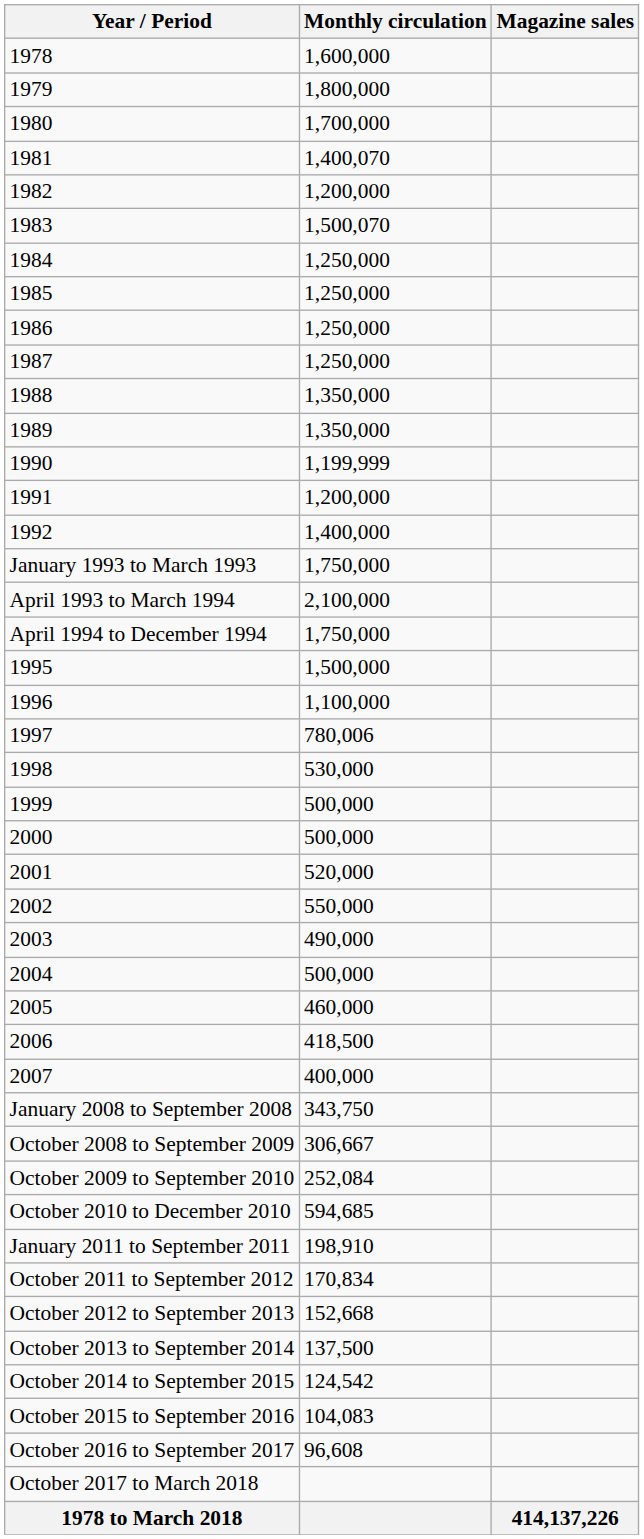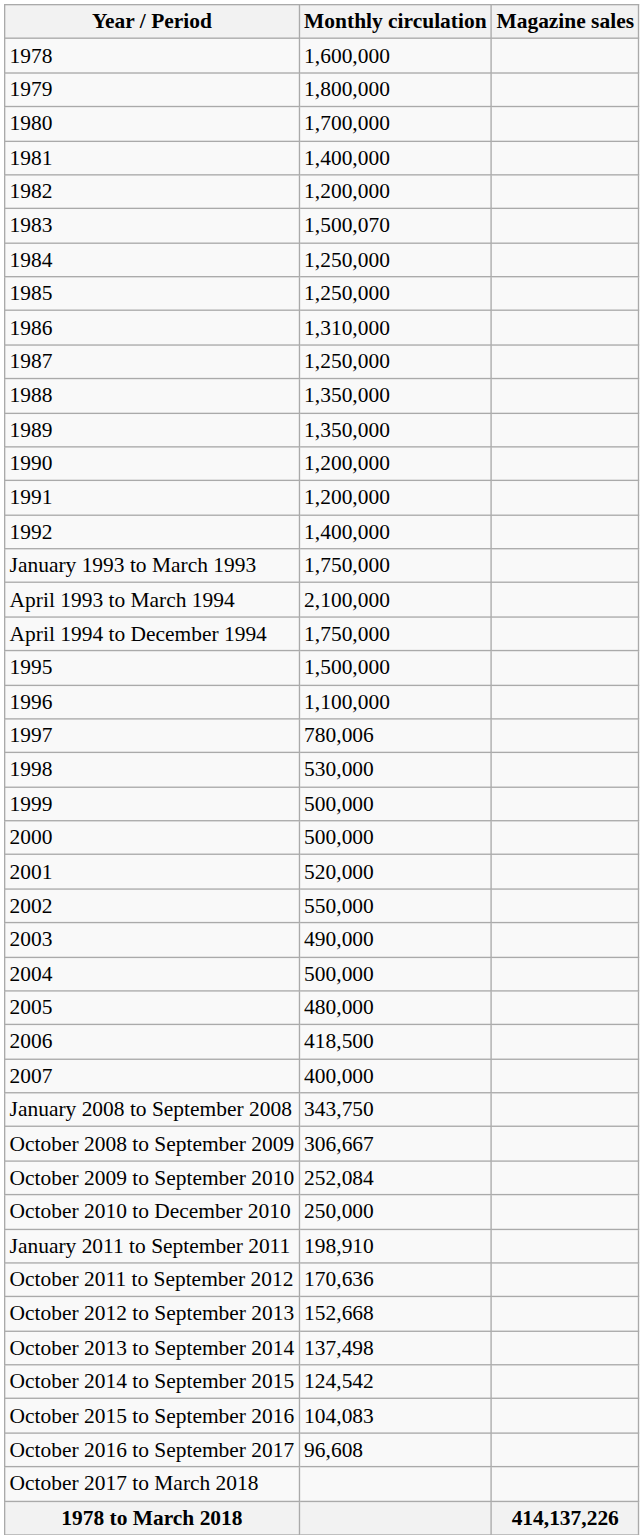 <table class="wikitable sortable">
 <tr>
 <th>Year / Period</th>
 <th>Monthly circulation</th>
 <th>Magazine sales</th>
 </tr>
 <tr>
 <td>1978</td>
 <td>1,600,000</td>
 <td></td>
 </tr>
 <tr>
 <td>1979</td>
 <td>1,800,000</td>
 <td></td>
 </tr>
 <tr>
 <td>1980</td>
 <td>1,700,000</td>
 <td></td>
 </tr>
 <tr>
 <td>1981</td>
-<td>1,400,070</td>
+<td>1,400,000</td>
 <td></td>
 </tr>
 <tr>
 <td>1982</td>
 <td>1,200,000</td>
 <td></td>
 </tr>
 <tr>
 <td>1983</td>
 <td>1,500,070</td>
 <td></td>
 </tr>
 <tr>
 <td>1984</td>
 <td>1,250,000</td>
 <td></td>
 </tr>
 <tr>
 <td>1985</td>
 <td>1,250,000</td>
 <td></td>
 </tr>
 <tr>
 <td>1986</td>
-<td>1,250,000</td>
+<td>1,310,000</td>
 <td></td>
 </tr>
 <tr>
 <td>1987</td>
 <td>1,250,000</td>
 <td></td>
 </tr>
 <tr>
 <td>1988</td>
 <td>1,350,000</td>
 <td></td>
 </tr>
 <tr>
 <td>1989</td>
 <td>1,350,000</td>
 <td></td>
 </tr>
 <tr>
 <td>1990</td>
-<td>1,199,999</td>
+<td>1,200,000</td>
 <td></td>
 </tr>
 <tr>
 <td>1991</td>
 <td>1,200,000</td>
 <td></td>
 </tr>
 <tr>
 <td>1992</td>
 <td>1,400,000</td>
 <td></td>
 </tr>
 <tr>
 <td>January 1993 to March 1993</td>
 <td>1,750,000</td>
 <td></td>
 </tr>
 <tr>
 <td>April 1993 to March 1994</td>
 <td>2,100,000</td>
 <td></td>
 </tr>
 <tr>
 <td>April 1994 to December 1994</td>
 <td>1,750,000</td>
 <td></td>
 </tr>
 <tr>
 <td>1995</td>
 <td>1,500,000</td>
 <td></td>
 </tr>
 <tr>
 <td>1996</td>
 <td>1,100,000</td>
 <td></td>
 </tr>
 <tr>
 <td>1997</td>
 <td>780,006</td>
 <td></td>
 </tr>
 <tr>
 <td>1998</td>
 <td>530,000</td>
 <td></td>
 </tr>
 <tr>
 <td>1999</td>
 <td>500,000</td>
 <td></td>
 </tr>
 <tr>
 <td>2000</td>
 <td>500,000</td>
 <td></td>
 </tr>
 <tr>
 <td>2001</td>
 <td>520,000</td>
 <td></td>
 </tr>
 <tr>
 <td>2002</td>
 <td>550,000</td>
 <td></td>
 </tr>
 <tr>
 <td>2003</td>
 <td>490,000</td>
 <td></td>
 </tr>
 <tr>
 <td>2004</td>
 <td>500,000</td>
 <td></td>
 </tr>
 <tr>
 <td>2005</td>
-<td>460,000</td>
+<td>480,000</td>
 <td></td>
 </tr>
 <tr>
 <td>2006</td>
 <td>418,500</td>
 <td></td>
 </tr>
 <tr>
 <td>2007</td>
 <td>400,000</td>
 <td></td>
 </tr>
 <tr>
 <td>January 2008 to September 2008</td>
 <td>343,750</td>
 <td></td>
 </tr>
 <tr>
 <td>October 2008 to September 2009</td>
 <td>306,667</td>
 <td></td>
 </tr>
 <tr>
 <td>October 2009 to September 2010</td>
 <td>252,084</td>
 <td></td>
 </tr>
 <tr>
 <td>October 2010 to December 2010</td>
-<td>594,685</td>
+<td>250,000</td>
 <td></td>
 </tr>
 <tr>
 <td>January 2011 to September 2011</td>
 <td>198,910</td>
 <td></td>
 </tr>
 <tr>
 <td>October 2011 to September 2012</td>
-<td>170,834</td>
+<td>170,636</td>
 <td></td>
 </tr>
 <tr>
 <td>October 2012 to September 2013</td>
 <td>152,668</td>
 <td></td>
 </tr>
 <tr>
 <td>October 2013 to September 2014</td>
-<td>137,500</td>
+<td>137,498</td>
 <td></td>
 </tr>
 <tr>
 <td>October 2014 to September 2015</td>
 <td>124,542</td>
 <td></td>
 </tr>
 <tr>
 <td>October 2015 to September 2016</td>
 <td>104,083</td>
 <td></td>
 </tr>
 <tr>
 <td>October 2016 to September 2017</td>
 <td>96,608</td>
 <td></td>
 </tr>
 <tr>
 <td>October 2017 to March 2018</td>
 <td></td>
 <td></td>
 </tr>
 <tr>
 <th>1978 to March 2018</th>
 <th></th>
 <th>414,137,226</th>
 </tr>
 </table>
